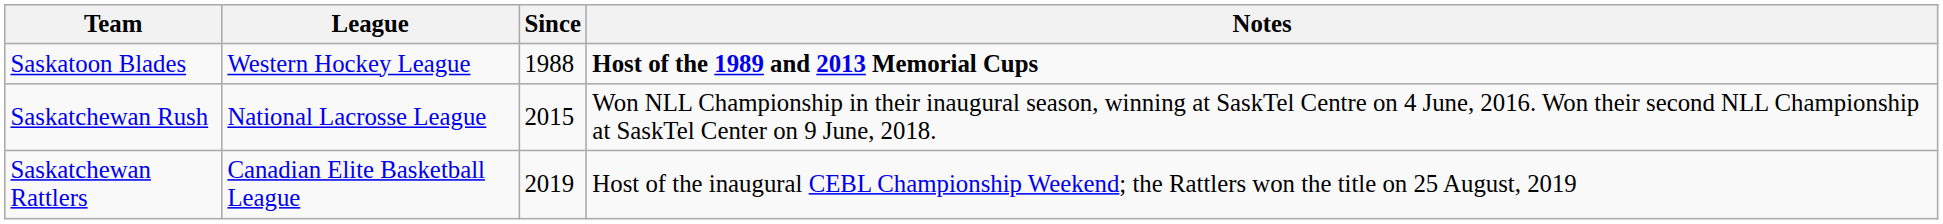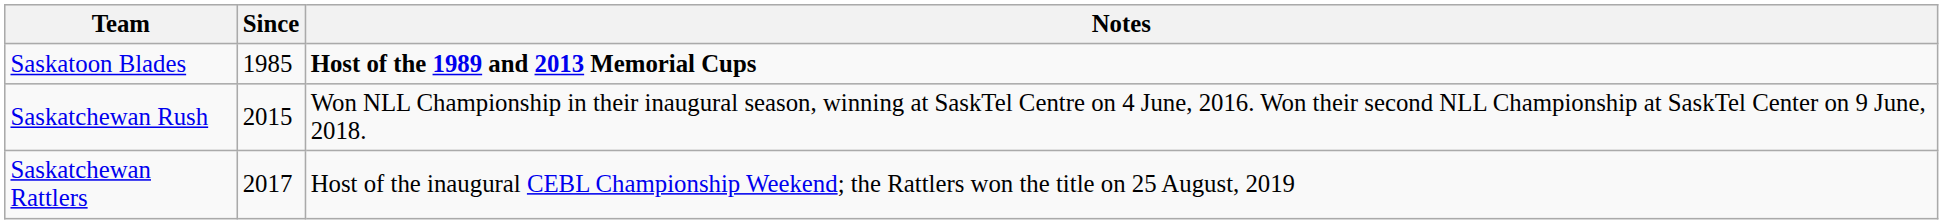 <table class="wikitable">
 <tr>
 <th bgcolor="#DDDDFF">Team</th>
-<th bgcolor="#DDDDFF">League</th>
 <th bgcolor="#DDDDFF">Since</th>
 <th bgcolor="#DDDDFF">Notes</th>
 </tr>
 <tr>
 <td><a href='#'>Saskatoon Blades</a></td>
-<td><a href='#'>Western Hockey League</a></td>
-<td>1988</td>
+<td>1985</td>
 <td><strong>Host of the <a href='#'>1989</a> and <a href='#'>2013</a> Memorial Cups</strong></td>
 </tr>
 <tr>
 <td><a href='#'>Saskatchewan Rush</a></td>
-<td><a href='#'>National Lacrosse League</a></td>
 <td>2015</td>
 <td>Won NLL Championship in their inaugural season, winning at SaskTel Centre on 4 June, 2016.  Won their second NLL Championship at SaskTel Center on 9 June, 2018.</td>
 </tr>
 <tr>
 <td><a href='#'>Saskatchewan Rattlers</a></td>
-<td><a href='#'>Canadian Elite Basketball League</a></td>
-<td>2019</td>
+<td>2017</td>
 <td>Host of the inaugural <a href='#'>CEBL Championship Weekend</a>; the Rattlers won the title on 25 August, 2019</td>
 </tr>
 </table>
